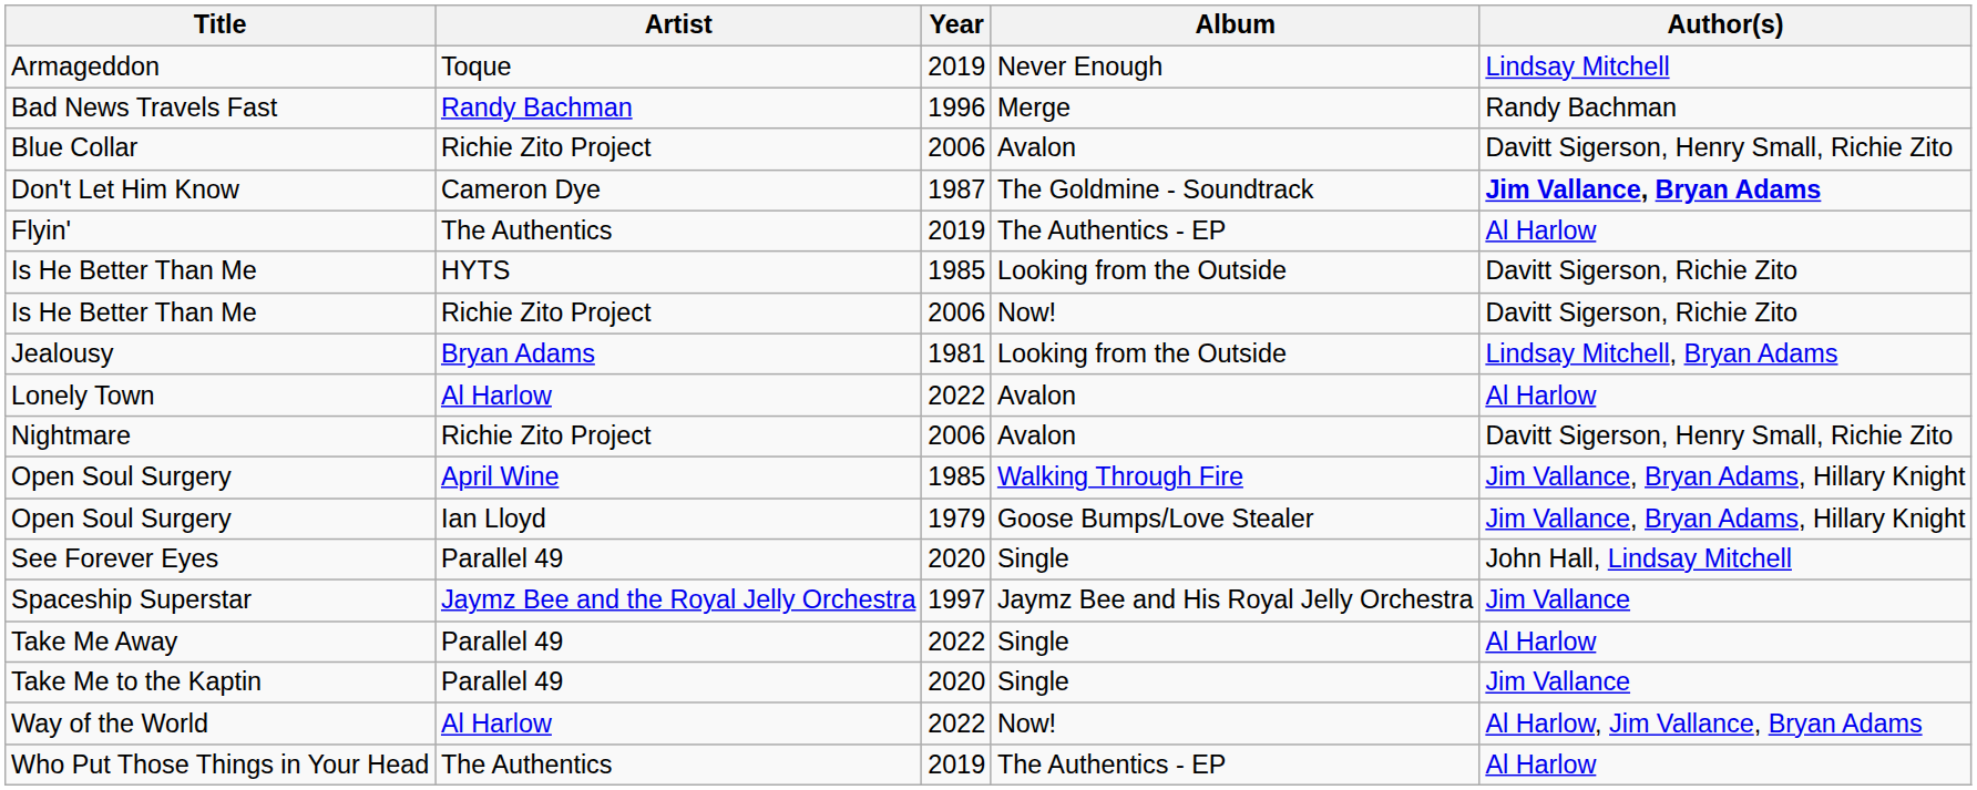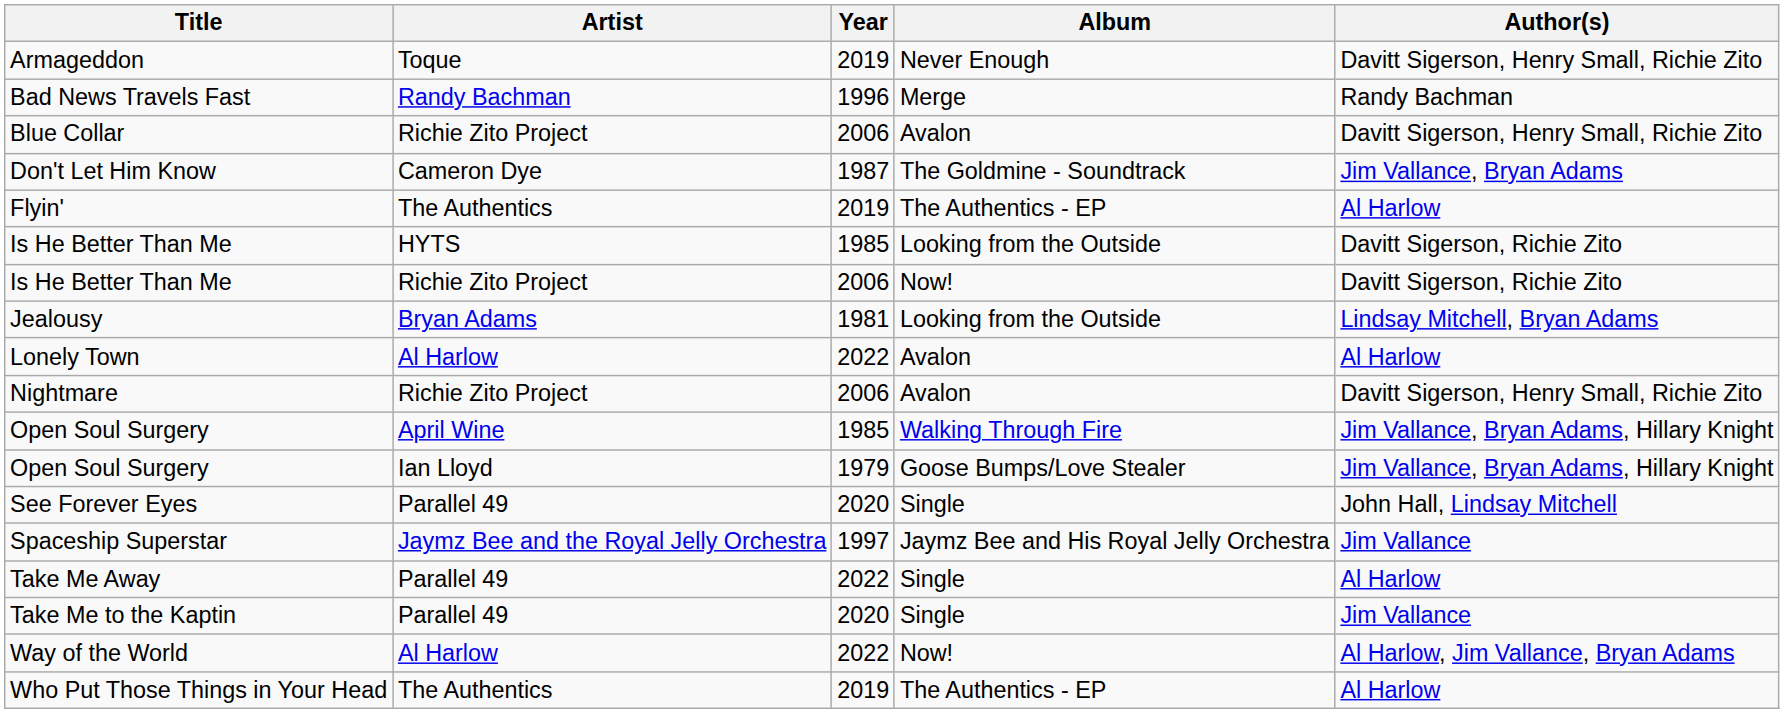 <table class="wikitable sortable">
 <tr>
 <th>Title</th>
 <th>Artist</th>
 <th>Year</th>
 <th>Album</th>
 <th>Author(s)</th>
 </tr>
 <tr>
 <td>Armageddon</td>
 <td>Toque</td>
 <td>2019</td>
 <td>Never Enough</td>
-<td><a href='#'>Lindsay Mitchell</a></td>
+<td>Davitt Sigerson, Henry Small, Richie Zito</td>
 </tr>
 <tr>
 <td>Bad News Travels Fast</td>
 <td><a href='#'>Randy Bachman</a></td>
 <td>1996</td>
 <td>Merge</td>
 <td>Randy Bachman</td>
 </tr>
 <tr>
 <td>Blue Collar</td>
 <td>Richie Zito Project</td>
 <td>2006</td>
 <td>Avalon</td>
 <td>Davitt Sigerson, Henry Small, Richie Zito</td>
 </tr>
 <tr>
 <td>Don't Let Him Know</td>
 <td>Cameron Dye</td>
 <td>1987</td>
 <td>The Goldmine - Soundtrack</td>
-<td><strong><a href='#'>Jim Vallance</a>, <a href='#'>Bryan Adams</a></strong></td>
+<td><a href='#'>Jim Vallance</a>, <a href='#'>Bryan Adams</a></td>
 </tr>
 <tr>
 <td>Flyin'</td>
 <td>The Authentics</td>
 <td>2019</td>
 <td>The Authentics - EP</td>
 <td><a href='#'>Al Harlow</a></td>
 </tr>
 <tr>
 <td>Is He Better Than Me</td>
 <td>HYTS</td>
 <td>1985</td>
 <td>Looking from the Outside</td>
 <td>Davitt Sigerson, Richie Zito</td>
 </tr>
 <tr>
 <td>Is He Better Than Me</td>
 <td>Richie Zito Project</td>
 <td>2006</td>
 <td>Now!</td>
 <td>Davitt Sigerson, Richie Zito</td>
 </tr>
 <tr>
 <td>Jealousy</td>
 <td><a href='#'>Bryan Adams</a></td>
 <td>1981</td>
 <td>Looking from the Outside</td>
 <td><a href='#'>Lindsay Mitchell</a>, <a href='#'>Bryan Adams</a></td>
 </tr>
 <tr>
 <td>Lonely Town</td>
 <td><a href='#'>Al Harlow</a></td>
 <td>2022</td>
 <td>Avalon</td>
 <td><a href='#'>Al Harlow</a></td>
 </tr>
 <tr>
 <td>Nightmare</td>
 <td>Richie Zito Project</td>
 <td>2006</td>
 <td>Avalon</td>
 <td>Davitt Sigerson, Henry Small, Richie Zito</td>
 </tr>
 <tr>
 <td>Open Soul Surgery</td>
 <td><a href='#'>April Wine</a></td>
 <td>1985</td>
 <td><a href='#'>Walking Through Fire</a></td>
 <td><a href='#'>Jim Vallance</a>, <a href='#'>Bryan Adams</a>, Hillary Knight</td>
 </tr>
 <tr>
 <td>Open Soul Surgery</td>
 <td>Ian Lloyd</td>
 <td>1979</td>
 <td>Goose Bumps/Love Stealer</td>
 <td><a href='#'>Jim Vallance</a>, <a href='#'>Bryan Adams</a>, Hillary Knight</td>
 </tr>
 <tr>
 <td>See Forever Eyes</td>
 <td>Parallel 49</td>
 <td>2020</td>
 <td>Single</td>
 <td>John Hall, <a href='#'>Lindsay Mitchell</a></td>
 </tr>
 <tr>
 <td>Spaceship Superstar</td>
 <td><a href='#'>Jaymz Bee and the Royal Jelly Orchestra</a></td>
 <td>1997</td>
 <td>Jaymz Bee and His Royal Jelly Orchestra</td>
 <td><a href='#'>Jim Vallance</a></td>
 </tr>
 <tr>
 <td>Take Me Away</td>
 <td>Parallel 49</td>
 <td>2022</td>
 <td>Single</td>
 <td><a href='#'>Al Harlow</a></td>
 </tr>
 <tr>
 <td>Take Me to the Kaptin</td>
 <td>Parallel 49</td>
 <td>2020</td>
 <td>Single</td>
 <td><a href='#'>Jim Vallance</a></td>
 </tr>
 <tr>
 <td>Way of the World</td>
 <td><a href='#'>Al Harlow</a></td>
 <td>2022</td>
 <td>Now!</td>
 <td><a href='#'>Al Harlow</a>, <a href='#'>Jim Vallance</a>, <a href='#'>Bryan Adams</a></td>
 </tr>
 <tr>
 <td>Who Put Those Things in Your Head</td>
 <td>The Authentics</td>
 <td>2019</td>
 <td>The Authentics - EP</td>
 <td><a href='#'>Al Harlow</a></td>
 </tr>
 <tr>
 </tr>
 </table>
